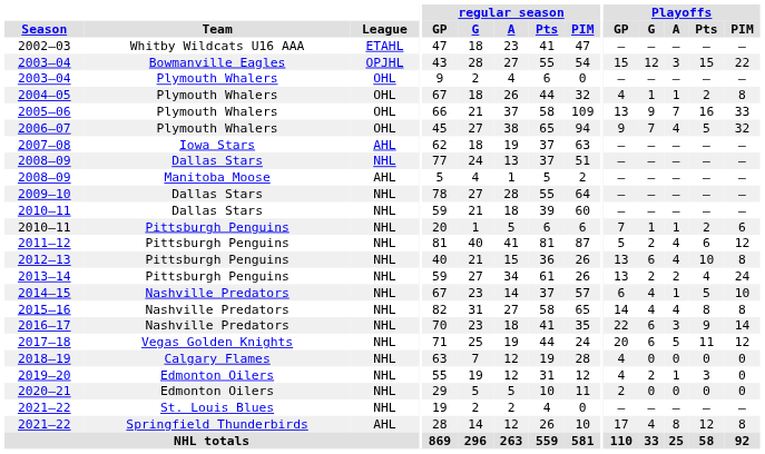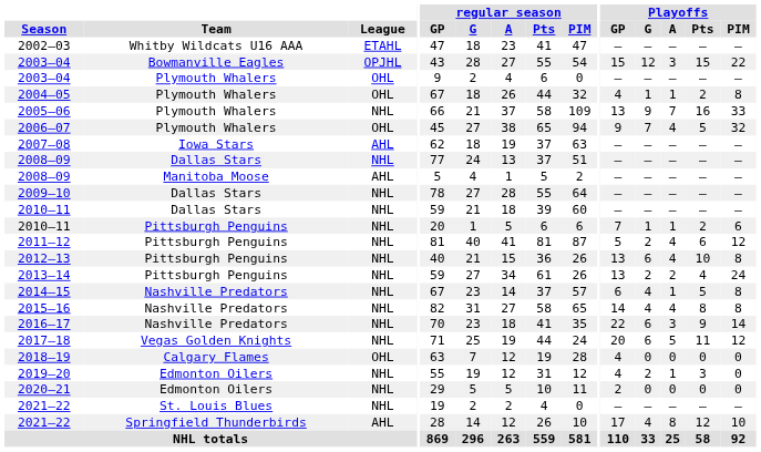 <table border="0" cellpadding="1" cellspacing="0" style="text-align:center; width:60em;">
 <tr bgcolor="#e0e0e0">
 <th colspan="3" bgcolor="#ffffff"></th>
 <th rowspan="99" bgcolor="#ffffff"></th>
 <th colspan="5"><a href='#'>regular season</a></th>
 <th rowspan="99" bgcolor="#ffffff"></th>
 <th colspan="5"><a href='#'>Playoffs</a></th>
 </tr>
 <tr bgcolor="#e0e0e0">
 <th><a href='#'>Season</a></th>
 <th>Team</th>
 <th>League</th>
 <th>GP</th>
 <th><a href='#'>G</a></th>
 <th><a href='#'>A</a></th>
 <th><a href='#'>Pts</a></th>
 <th><a href='#'>PIM</a></th>
 <th>GP</th>
 <th>G</th>
 <th>A</th>
 <th>Pts</th>
 <th>PIM</th>
 </tr>
 <tr>
 <td>2002–03</td>
 <td>Whitby Wildcats U16 AAA</td>
 <td><a href='#'>ETAHL</a></td>
 <td>47</td>
 <td>18</td>
 <td>23</td>
 <td>41</td>
 <td>47</td>
 <td>—</td>
 <td>—</td>
 <td>—</td>
 <td>—</td>
 <td>—</td>
 </tr>
 <tr bgcolor="#f0f0f0">
 <td><a href='#'>2003–04</a></td>
 <td><a href='#'>Bowmanville Eagles</a></td>
 <td><a href='#'>OPJHL</a></td>
 <td>43</td>
 <td>28</td>
 <td>27</td>
 <td>55</td>
 <td>54</td>
 <td>15</td>
 <td>12</td>
 <td>3</td>
 <td>15</td>
 <td>22</td>
 </tr>
 <tr>
 <td><a href='#'>2003–04</a></td>
 <td><a href='#'>Plymouth Whalers</a></td>
 <td><a href='#'>OHL</a></td>
 <td>9</td>
 <td>2</td>
 <td>4</td>
 <td>6</td>
 <td>0</td>
 <td>—</td>
 <td>—</td>
 <td>—</td>
 <td>—</td>
 <td>—</td>
 </tr>
 <tr bgcolor="#f0f0f0">
 <td><a href='#'>2004–05</a></td>
 <td>Plymouth Whalers</td>
 <td>OHL</td>
 <td>67</td>
 <td>18</td>
 <td>26</td>
 <td>44</td>
 <td>32</td>
 <td>4</td>
 <td>1</td>
 <td>1</td>
 <td>2</td>
 <td>8</td>
 </tr>
 <tr>
 <td><a href='#'>2005–06</a></td>
 <td>Plymouth Whalers</td>
-<td>OHL</td>
+<td>NHL</td>
 <td>66</td>
 <td>21</td>
 <td>37</td>
 <td>58</td>
 <td>109</td>
 <td>13</td>
 <td>9</td>
 <td>7</td>
 <td>16</td>
 <td>33</td>
 </tr>
 <tr bgcolor="#f0f0f0">
 <td><a href='#'>2006–07</a></td>
 <td>Plymouth Whalers</td>
 <td>OHL</td>
 <td>45</td>
 <td>27</td>
 <td>38</td>
 <td>65</td>
 <td>94</td>
 <td>9</td>
 <td>7</td>
 <td>4</td>
 <td>5</td>
 <td>32</td>
 </tr>
 <tr>
 <td><a href='#'>2007–08</a></td>
 <td><a href='#'>Iowa Stars</a></td>
 <td><a href='#'>AHL</a></td>
 <td>62</td>
 <td>18</td>
 <td>19</td>
 <td>37</td>
 <td>63</td>
 <td>—</td>
 <td>—</td>
 <td>—</td>
 <td>—</td>
 <td>—</td>
 </tr>
 <tr bgcolor="#f0f0f0">
 <td><a href='#'>2008–09</a></td>
 <td><a href='#'>Dallas Stars</a></td>
 <td><a href='#'>NHL</a></td>
 <td>77</td>
 <td>24</td>
 <td>13</td>
 <td>37</td>
 <td>51</td>
 <td>—</td>
 <td>—</td>
 <td>—</td>
 <td>—</td>
 <td>—</td>
 </tr>
 <tr>
 <td><a href='#'>2008–09</a></td>
 <td><a href='#'>Manitoba Moose</a></td>
 <td>AHL</td>
 <td>5</td>
 <td>4</td>
 <td>1</td>
 <td>5</td>
 <td>2</td>
 <td>—</td>
 <td>—</td>
 <td>—</td>
 <td>—</td>
 <td>—</td>
 </tr>
 <tr bgcolor="#f0f0f0">
 <td><a href='#'>2009–10</a></td>
 <td>Dallas Stars</td>
 <td>NHL</td>
 <td>78</td>
 <td>27</td>
 <td>28</td>
 <td>55</td>
 <td>64</td>
 <td>—</td>
 <td>—</td>
 <td>—</td>
 <td>—</td>
 <td>—</td>
 </tr>
 <tr>
 <td><a href='#'>2010–11</a></td>
 <td>Dallas Stars</td>
 <td>NHL</td>
 <td>59</td>
 <td>21</td>
 <td>18</td>
 <td>39</td>
 <td>60</td>
 <td>—</td>
 <td>—</td>
 <td>—</td>
 <td>—</td>
 <td>—</td>
 </tr>
 <tr bgcolor="#f0f0f0">
 <td>2010–11</td>
 <td><a href='#'>Pittsburgh Penguins</a></td>
 <td>NHL</td>
 <td>20</td>
 <td>1</td>
 <td>5</td>
 <td>6</td>
 <td>6</td>
 <td>7</td>
 <td>1</td>
 <td>1</td>
 <td>2</td>
 <td>6</td>
 </tr>
 <tr>
 <td><a href='#'>2011–12</a></td>
 <td>Pittsburgh Penguins</td>
 <td>NHL</td>
 <td>81</td>
 <td>40</td>
 <td>41</td>
 <td>81</td>
 <td>87</td>
 <td>5</td>
 <td>2</td>
 <td>4</td>
 <td>6</td>
 <td>12</td>
 </tr>
 <tr bgcolor="#f0f0f0">
 <td><a href='#'>2012–13</a></td>
 <td>Pittsburgh Penguins</td>
 <td>NHL</td>
 <td>40</td>
 <td>21</td>
 <td>15</td>
 <td>36</td>
 <td>26</td>
 <td>13</td>
 <td>6</td>
 <td>4</td>
 <td>10</td>
 <td>8</td>
 </tr>
 <tr>
 <td><a href='#'>2013–14</a></td>
 <td>Pittsburgh Penguins</td>
 <td>NHL</td>
 <td>59</td>
 <td>27</td>
 <td>34</td>
 <td>61</td>
 <td>26</td>
 <td>13</td>
 <td>2</td>
 <td>2</td>
 <td>4</td>
 <td>24</td>
 </tr>
 <tr bgcolor="#f0f0f0">
 <td><a href='#'>2014–15</a></td>
 <td><a href='#'>Nashville Predators</a></td>
 <td>NHL</td>
 <td>67</td>
 <td>23</td>
 <td>14</td>
 <td>37</td>
 <td>57</td>
 <td>6</td>
 <td>4</td>
 <td>1</td>
 <td>5</td>
-<td>10</td>
+<td>8</td>
 </tr>
 <tr>
 <td><a href='#'>2015–16</a></td>
 <td>Nashville Predators</td>
 <td>NHL</td>
 <td>82</td>
 <td>31</td>
 <td>27</td>
 <td>58</td>
 <td>65</td>
 <td>14</td>
 <td>4</td>
 <td>4</td>
 <td>8</td>
 <td>8</td>
 </tr>
 <tr bgcolor="#f0f0f0">
 <td><a href='#'>2016–17</a></td>
 <td>Nashville Predators</td>
 <td>NHL</td>
 <td>70</td>
 <td>23</td>
 <td>18</td>
 <td>41</td>
 <td>35</td>
 <td>22</td>
 <td>6</td>
 <td>3</td>
 <td>9</td>
 <td>14</td>
 </tr>
 <tr>
 <td><a href='#'>2017–18</a></td>
 <td><a href='#'>Vegas Golden Knights</a></td>
 <td>NHL</td>
 <td>71</td>
 <td>25</td>
 <td>19</td>
 <td>44</td>
 <td>24</td>
 <td>20</td>
 <td>6</td>
 <td>5</td>
 <td>11</td>
 <td>12</td>
 </tr>
 <tr bgcolor="#f0f0f0">
 <td><a href='#'>2018–19</a></td>
 <td><a href='#'>Calgary Flames</a></td>
-<td>NHL</td>
+<td>OHL</td>
 <td>63</td>
 <td>7</td>
 <td>12</td>
 <td>19</td>
 <td>28</td>
 <td>4</td>
 <td>0</td>
 <td>0</td>
 <td>0</td>
 <td>0</td>
 </tr>
 <tr>
 <td><a href='#'>2019–20</a></td>
 <td><a href='#'>Edmonton Oilers</a></td>
 <td>NHL</td>
 <td>55</td>
 <td>19</td>
 <td>12</td>
 <td>31</td>
 <td>12</td>
 <td>4</td>
 <td>2</td>
 <td>1</td>
 <td>3</td>
 <td>0</td>
 </tr>
 <tr bgcolor="#f0f0f0">
 <td><a href='#'>2020–21</a></td>
 <td>Edmonton Oilers</td>
 <td>NHL</td>
 <td>29</td>
 <td>5</td>
 <td>5</td>
 <td>10</td>
 <td>11</td>
 <td>2</td>
 <td>0</td>
 <td>0</td>
 <td>0</td>
 <td>0</td>
 </tr>
 <tr>
 <td><a href='#'>2021–22</a></td>
 <td><a href='#'>St. Louis Blues</a></td>
 <td>NHL</td>
 <td>19</td>
 <td>2</td>
 <td>2</td>
 <td>4</td>
 <td>0</td>
 <td>—</td>
 <td>—</td>
 <td>—</td>
 <td>—</td>
 <td>—</td>
 </tr>
 <tr bgcolor="#f0f0f0">
 <td><a href='#'>2021–22</a></td>
 <td><a href='#'>Springfield Thunderbirds</a></td>
 <td>AHL</td>
 <td>28</td>
 <td>14</td>
 <td>12</td>
 <td>26</td>
 <td>10</td>
 <td>17</td>
 <td>4</td>
 <td>8</td>
 <td>12</td>
-<td>8</td>
+<td>10</td>
 </tr>
 <tr bgcolor="#e0e0e0">
 <th colspan="3">NHL totals</th>
 <th>869</th>
 <th>296</th>
 <th>263</th>
 <th>559</th>
 <th>581</th>
 <th>110</th>
 <th>33</th>
 <th>25</th>
 <th>58</th>
 <th>92</th>
 </tr>
 </table>
